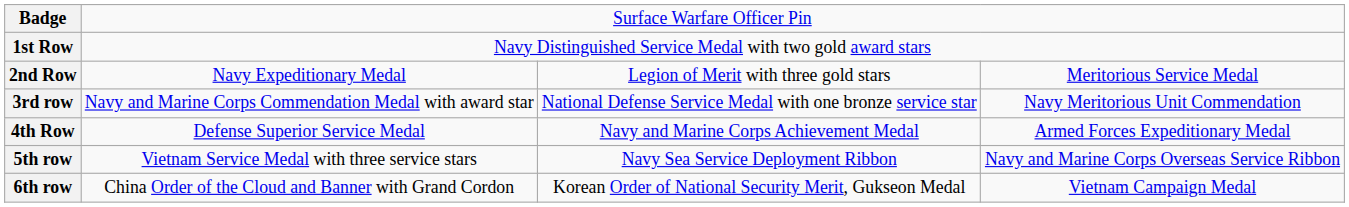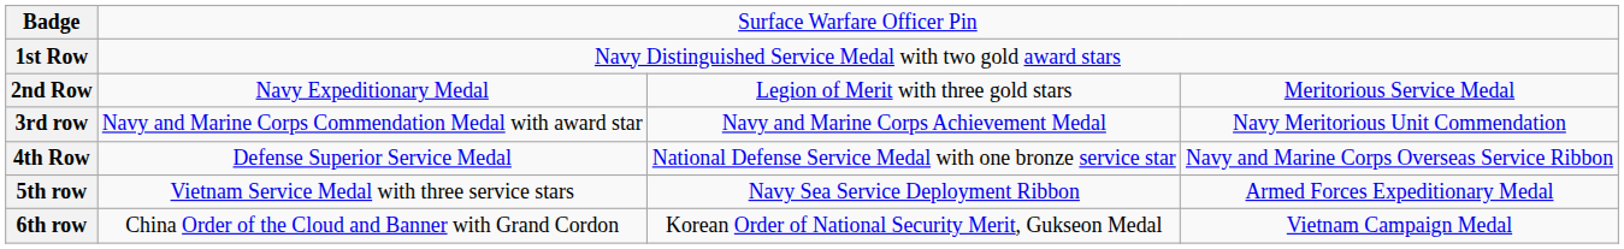 <table class="wikitable" style="margin:1em auto; text-align:center;">
 <tr>
 <th>Badge</th>
 <td colspan="3"><a href='#'>Surface Warfare Officer Pin</a></td>
 </tr>
 <tr>
 <th>1st Row</th>
 <td colspan="3"><a href='#'>Navy Distinguished Service Medal</a> with two gold <a href='#'>award stars</a></td>
 </tr>
 <tr>
 <th>2nd Row</th>
 <td><a href='#'>Navy Expeditionary Medal</a></td>
 <td><a href='#'>Legion of Merit</a> with three gold stars</td>
 <td><a href='#'>Meritorious Service Medal</a></td>
 </tr>
 <tr>
 <th>3rd row</th>
 <td><a href='#'>Navy and Marine Corps Commendation Medal</a> with award star</td>
-<td><a href='#'>National Defense Service Medal</a> with one bronze <a href='#'>service star</a></td>
+<td><a href='#'>Navy and Marine Corps Achievement Medal</a></td>
 <td><a href='#'>Navy Meritorious Unit Commendation</a></td>
 </tr>
 <tr>
 <th>4th Row</th>
 <td><a href='#'>Defense Superior Service Medal</a></td>
-<td><a href='#'>Navy and Marine Corps Achievement Medal</a></td>
-<td><a href='#'>Armed Forces Expeditionary Medal</a></td>
+<td><a href='#'>National Defense Service Medal</a> with one bronze <a href='#'>service star</a></td>
+<td><a href='#'>Navy and Marine Corps Overseas Service Ribbon</a></td>
 </tr>
 <tr>
 <th>5th row</th>
 <td><a href='#'>Vietnam Service Medal</a> with three service stars</td>
 <td><a href='#'>Navy Sea Service Deployment Ribbon</a></td>
-<td><a href='#'>Navy and Marine Corps Overseas Service Ribbon</a></td>
+<td><a href='#'>Armed Forces Expeditionary Medal</a></td>
 </tr>
 <tr>
 <th>6th row</th>
 <td>China <a href='#'>Order of the Cloud and Banner</a> with Grand Cordon</td>
 <td>Korean <a href='#'>Order of National Security Merit</a>, Gukseon Medal</td>
 <td><a href='#'>Vietnam Campaign Medal</a></td>
 </tr>
 </table>
